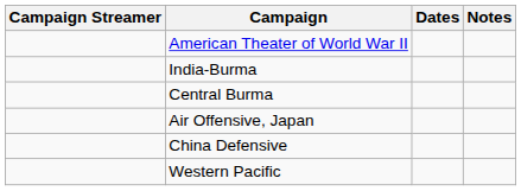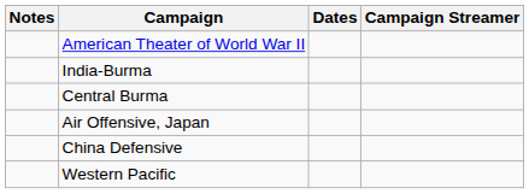 <table class="wikitable">
 <tr style="background:#efefef;">
-<th>Campaign Streamer</th>
+<th>Notes</th>
 <th>Campaign</th>
 <th>Dates</th>
-<th>Notes</th>
+<th>Campaign Streamer</th>
 </tr>
 <tr>
 <td></td>
 <td><a href='#'>American Theater of World War II</a></td>
 <td></td>
 <td></td>
 </tr>
 <tr>
 <td></td>
 <td>India-Burma</td>
 <td></td>
 <td></td>
 </tr>
 <tr>
 <td></td>
 <td>Central Burma</td>
 <td></td>
 <td></td>
 </tr>
 <tr>
 <td></td>
 <td>Air Offensive, Japan</td>
 <td></td>
 <td></td>
 </tr>
 <tr>
 <td></td>
 <td>China Defensive</td>
 <td></td>
 <td></td>
 </tr>
 <tr>
 <td></td>
 <td>Western Pacific</td>
 <td></td>
 <td></td>
 </tr>
 </table>
